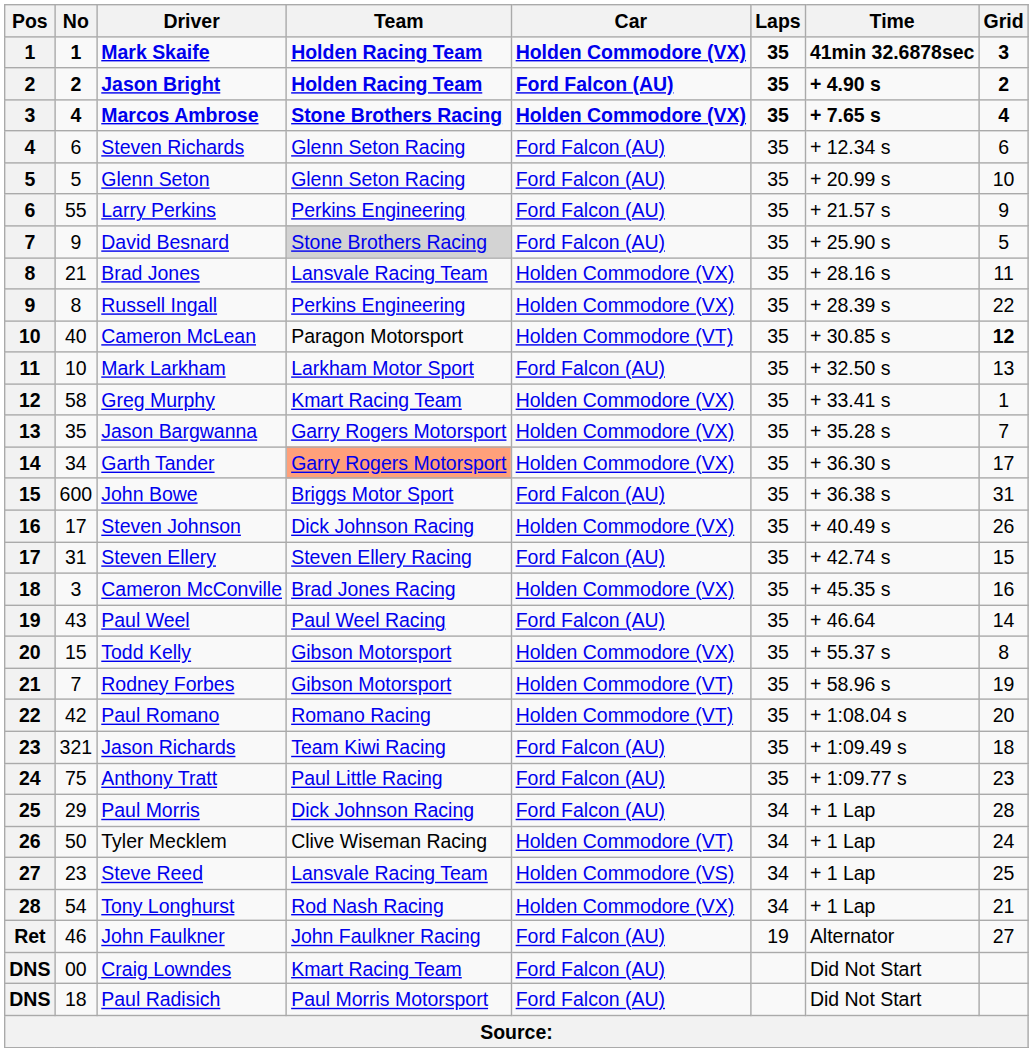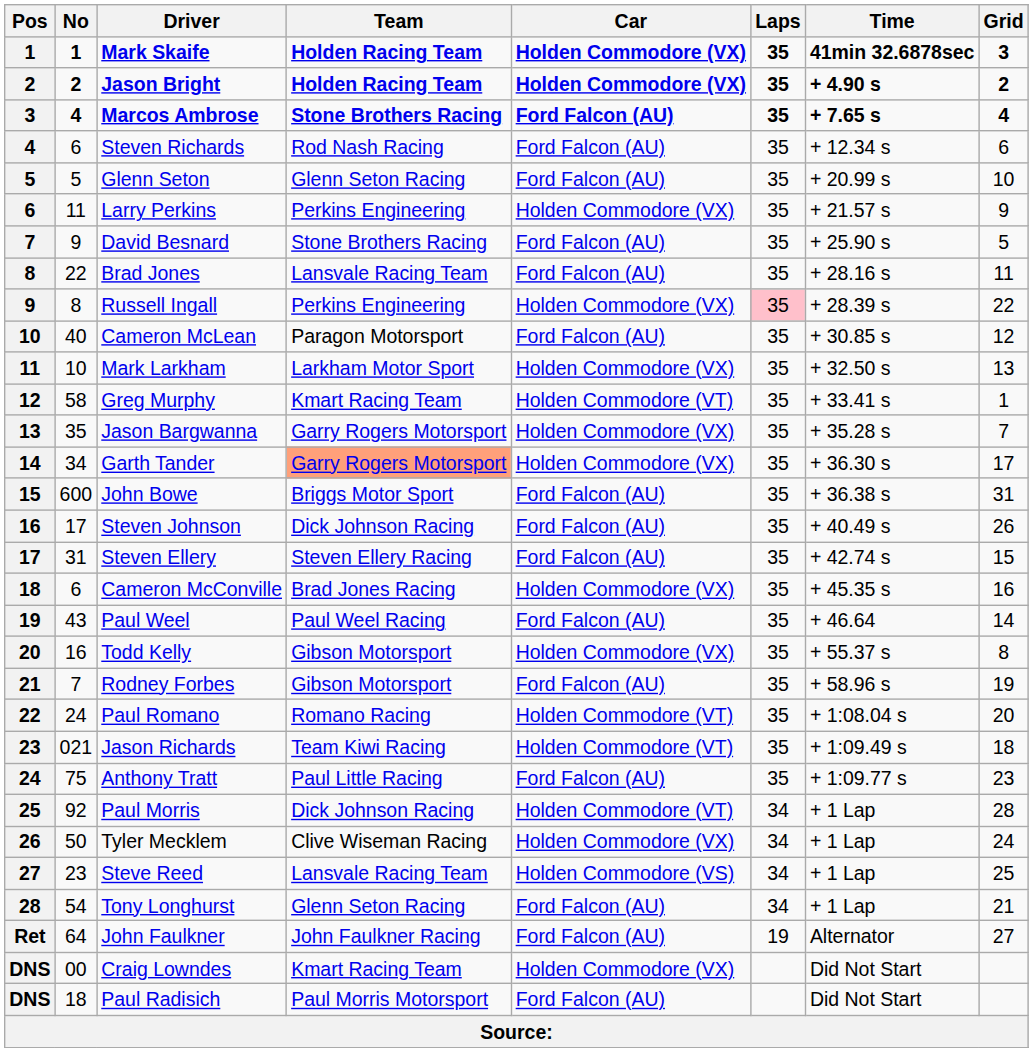 <table class="wikitable" style="font-size: 87%;">
 <tr>
 <th>Pos</th>
 <th>No</th>
 <th>Driver</th>
 <th>Team</th>
 <th>Car</th>
 <th>Laps</th>
 <th>Time</th>
 <th>Grid</th>
 </tr>
 <tr>
 <th>1</th>
 <td align=center><strong>1</strong></td>
 <td><strong> <a href='#'>Mark Skaife</a></strong></td>
 <td><strong><a href='#'>Holden Racing Team</a></strong></td>
 <td><strong><a href='#'>Holden Commodore (VX)</a></strong></td>
 <td align=center><strong>35</strong></td>
 <td><strong>41min 32.6878sec</strong></td>
 <td align=center><strong>3</strong></td>
 </tr>
 <tr>
 <th>2</th>
 <td align=center><strong>2</strong></td>
 <td> <strong><a href='#'>Jason Bright</a></strong></td>
 <td><strong><a href='#'>Holden Racing Team</a></strong></td>
-<td><strong><a href='#'>Ford Falcon (AU)</a></strong></td>
+<td><strong><a href='#'>Holden Commodore (VX)</a></strong></td>
 <td align=center><strong>35</strong></td>
 <td><strong>+ 4.90 s</strong></td>
 <td align=center><strong>2</strong></td>
 </tr>
 <tr>
 <th>3</th>
 <td align=center><strong>4</strong></td>
 <td><strong> <a href='#'>Marcos Ambrose</a></strong></td>
 <td><strong><a href='#'>Stone Brothers Racing</a></strong></td>
-<td><strong><a href='#'>Holden Commodore (VX)</a></strong></td>
+<td><strong><a href='#'>Ford Falcon (AU)</a></strong></td>
 <td align=center><strong>35</strong></td>
 <td><strong>+ 7.65 s</strong></td>
 <td align=center><strong>4</strong></td>
 </tr>
 <tr>
 <th>4</th>
 <td align=center>6</td>
 <td> <a href='#'>Steven Richards</a></td>
-<td><a href='#'>Glenn Seton Racing</a></td>
+<td><a href='#'>Rod Nash Racing</a></td>
 <td><a href='#'>Ford Falcon (AU)</a></td>
 <td align=center>35</td>
 <td>+ 12.34 s</td>
 <td align=center>6</td>
 </tr>
 <tr>
 <th>5</th>
 <td align=center>5</td>
 <td> <a href='#'>Glenn Seton</a></td>
 <td><a href='#'>Glenn Seton Racing</a></td>
 <td><a href='#'>Ford Falcon (AU)</a></td>
 <td align=center>35</td>
 <td>+ 20.99 s</td>
 <td align=center>10</td>
 </tr>
 <tr>
 <th>6</th>
-<td align=center>55</td>
+<td align=center>11</td>
 <td> <a href='#'>Larry Perkins</a></td>
 <td><a href='#'>Perkins Engineering</a></td>
-<td><a href='#'>Ford Falcon (AU)</a></td>
+<td><a href='#'>Holden Commodore (VX)</a></td>
 <td align=center>35</td>
 <td>+ 21.57 s</td>
 <td align=center>9</td>
 </tr>
 <tr>
 <th>7</th>
 <td align=center>9</td>
 <td> <a href='#'>David Besnard</a></td>
-<td style="background: lightgrey;"><a href='#'>Stone Brothers Racing</a></td>
+<td><a href='#'>Stone Brothers Racing</a></td>
 <td><a href='#'>Ford Falcon (AU)</a></td>
 <td align=center>35</td>
 <td>+ 25.90 s</td>
 <td align=center>5</td>
 </tr>
 <tr>
 <th>8</th>
-<td align=center>21</td>
+<td align=center>22</td>
 <td> <a href='#'>Brad Jones</a></td>
 <td><a href='#'>Lansvale Racing Team</a></td>
-<td><a href='#'>Holden Commodore (VX)</a></td>
+<td><a href='#'>Ford Falcon (AU)</a></td>
 <td align=center>35</td>
 <td>+ 28.16 s</td>
 <td align=center>11</td>
 </tr>
 <tr>
 <th>9</th>
 <td align=center>8</td>
 <td> <a href='#'>Russell Ingall</a></td>
 <td><a href='#'>Perkins Engineering</a></td>
 <td><a href='#'>Holden Commodore (VX)</a></td>
-<td align=center>35</td>
+<td align=center style="background: pink;">35</td>
 <td>+ 28.39 s</td>
 <td align=center>22</td>
 </tr>
 <tr>
 <th>10</th>
 <td align=center>40</td>
 <td> <a href='#'>Cameron McLean</a></td>
 <td>Paragon Motorsport</td>
-<td><a href='#'>Holden Commodore (VT)</a></td>
+<td><a href='#'>Ford Falcon (AU)</a></td>
 <td align=center>35</td>
 <td>+ 30.85 s</td>
-<td align=center><strong>12</strong></td>
+<td align=center>12</td>
 </tr>
 <tr>
 <th>11</th>
 <td align=center>10</td>
 <td> <a href='#'>Mark Larkham</a></td>
 <td><a href='#'>Larkham Motor Sport</a></td>
-<td><a href='#'>Ford Falcon (AU)</a></td>
+<td><a href='#'>Holden Commodore (VX)</a></td>
 <td align=center>35</td>
 <td>+ 32.50 s</td>
 <td align=center>13</td>
 </tr>
 <tr>
 <th>12</th>
 <td align=center>58</td>
 <td> <a href='#'>Greg Murphy</a></td>
 <td><a href='#'>Kmart Racing Team</a></td>
-<td><a href='#'>Holden Commodore (VX)</a></td>
+<td><a href='#'>Holden Commodore (VT)</a></td>
 <td align=center>35</td>
 <td>+ 33.41 s</td>
 <td align=center>1</td>
 </tr>
 <tr>
 <th>13</th>
 <td align=center>35</td>
 <td> <a href='#'>Jason Bargwanna</a></td>
 <td><a href='#'>Garry Rogers Motorsport</a></td>
 <td><a href='#'>Holden Commodore (VX)</a></td>
 <td align=center>35</td>
 <td>+ 35.28 s</td>
 <td align=center>7</td>
 </tr>
 <tr>
 <th>14</th>
 <td align=center>34</td>
 <td> <a href='#'>Garth Tander</a></td>
 <td style="background: lightsalmon;"><a href='#'>Garry Rogers Motorsport</a></td>
 <td><a href='#'>Holden Commodore (VX)</a></td>
 <td align=center>35</td>
 <td>+ 36.30 s</td>
 <td align=center>17</td>
 </tr>
 <tr>
 <th>15</th>
 <td align=center>600</td>
 <td> <a href='#'>John Bowe</a></td>
 <td><a href='#'>Briggs Motor Sport</a></td>
 <td><a href='#'>Ford Falcon (AU)</a></td>
 <td align=center>35</td>
 <td>+ 36.38 s</td>
 <td align=center>31</td>
 </tr>
 <tr>
 <th>16</th>
 <td align=center>17</td>
 <td> <a href='#'>Steven Johnson</a></td>
 <td><a href='#'>Dick Johnson Racing</a></td>
-<td><a href='#'>Holden Commodore (VX)</a></td>
+<td><a href='#'>Ford Falcon (AU)</a></td>
 <td align=center>35</td>
 <td>+ 40.49 s</td>
 <td align=center>26</td>
 </tr>
 <tr>
 <th>17</th>
 <td align=center>31</td>
 <td> <a href='#'>Steven Ellery</a></td>
 <td><a href='#'>Steven Ellery Racing</a></td>
 <td><a href='#'>Ford Falcon (AU)</a></td>
 <td align=center>35</td>
 <td>+ 42.74 s</td>
 <td align=center>15</td>
 </tr>
 <tr>
 <th>18</th>
-<td align=center>3</td>
+<td align=center>6</td>
 <td> <a href='#'>Cameron McConville</a></td>
 <td><a href='#'>Brad Jones Racing</a></td>
 <td><a href='#'>Holden Commodore (VX)</a></td>
 <td align=center>35</td>
 <td>+ 45.35 s</td>
 <td align=center>16</td>
 </tr>
 <tr>
 <th>19</th>
 <td align=center>43</td>
 <td> <a href='#'>Paul Weel</a></td>
 <td><a href='#'>Paul Weel Racing</a></td>
 <td><a href='#'>Ford Falcon (AU)</a></td>
 <td align=center>35</td>
 <td>+ 46.64</td>
 <td align=center>14</td>
 </tr>
 <tr>
 <th>20</th>
-<td align=center>15</td>
+<td align=center>16</td>
 <td> <a href='#'>Todd Kelly</a></td>
 <td><a href='#'>Gibson Motorsport</a></td>
 <td><a href='#'>Holden Commodore (VX)</a></td>
 <td align=center>35</td>
 <td>+ 55.37 s</td>
 <td align=center>8</td>
 </tr>
 <tr>
 <th>21</th>
 <td align=center>7</td>
 <td> <a href='#'>Rodney Forbes</a></td>
 <td><a href='#'>Gibson Motorsport</a></td>
-<td><a href='#'>Holden Commodore (VT)</a></td>
+<td><a href='#'>Ford Falcon (AU)</a></td>
 <td align=center>35</td>
 <td>+ 58.96 s</td>
 <td align=center>19</td>
 </tr>
 <tr>
 <th>22</th>
-<td align=center>42</td>
+<td align=center>24</td>
 <td> <a href='#'>Paul Romano</a></td>
 <td><a href='#'>Romano Racing</a></td>
 <td><a href='#'>Holden Commodore (VT)</a></td>
 <td align=center>35</td>
 <td>+ 1:08.04 s</td>
 <td align=center>20</td>
 </tr>
 <tr>
 <th>23</th>
-<td align=center>321</td>
+<td align=center>021</td>
 <td> <a href='#'>Jason Richards</a></td>
 <td><a href='#'>Team Kiwi Racing</a></td>
-<td><a href='#'>Ford Falcon (AU)</a></td>
+<td><a href='#'>Holden Commodore (VT)</a></td>
 <td align=center>35</td>
 <td>+ 1:09.49 s</td>
 <td align=center>18</td>
 </tr>
 <tr>
 <th>24</th>
 <td align=center>75</td>
 <td> <a href='#'>Anthony Tratt</a></td>
 <td><a href='#'>Paul Little Racing</a></td>
 <td><a href='#'>Ford Falcon (AU)</a></td>
 <td align=center>35</td>
 <td>+ 1:09.77 s</td>
 <td align=center>23</td>
 </tr>
 <tr>
 <th>25</th>
-<td align=center>29</td>
+<td align=center>92</td>
 <td> <a href='#'>Paul Morris</a></td>
 <td><a href='#'>Dick Johnson Racing</a></td>
-<td><a href='#'>Ford Falcon (AU)</a></td>
+<td><a href='#'>Holden Commodore (VT)</a></td>
 <td align=center>34</td>
 <td>+ 1 Lap</td>
 <td align=center>28</td>
 </tr>
 <tr>
 <th>26</th>
 <td align=center>50</td>
 <td> Tyler Mecklem</td>
 <td>Clive Wiseman Racing</td>
-<td><a href='#'>Holden Commodore (VT)</a></td>
+<td><a href='#'>Holden Commodore (VX)</a></td>
 <td align=center>34</td>
 <td>+ 1 Lap</td>
 <td align=center>24</td>
 </tr>
 <tr>
 <th>27</th>
 <td align=center>23</td>
 <td> <a href='#'>Steve Reed</a></td>
 <td><a href='#'>Lansvale Racing Team</a></td>
 <td><a href='#'>Holden Commodore (VS)</a></td>
 <td align=center>34</td>
 <td>+ 1 Lap</td>
 <td align=center>25</td>
 </tr>
 <tr>
 <th>28</th>
 <td align=center>54</td>
 <td> <a href='#'>Tony Longhurst</a></td>
-<td><a href='#'>Rod Nash Racing</a></td>
-<td><a href='#'>Holden Commodore (VX)</a></td>
+<td><a href='#'>Glenn Seton Racing</a></td>
+<td><a href='#'>Ford Falcon (AU)</a></td>
 <td align=center>34</td>
 <td>+ 1 Lap</td>
 <td align=center>21</td>
 </tr>
 <tr>
 <th>Ret</th>
-<td align=center>46</td>
+<td align=center>64</td>
 <td> <a href='#'>John Faulkner</a></td>
 <td><a href='#'>John Faulkner Racing</a></td>
 <td><a href='#'>Ford Falcon (AU)</a></td>
 <td align=center>19</td>
 <td>Alternator</td>
 <td align=center>27</td>
 </tr>
 <tr>
 <th>DNS</th>
 <td align=center>00</td>
 <td> <a href='#'>Craig Lowndes</a></td>
 <td><a href='#'>Kmart Racing Team</a></td>
-<td><a href='#'>Ford Falcon (AU)</a></td>
+<td><a href='#'>Holden Commodore (VX)</a></td>
 <td align=center></td>
 <td>Did Not Start</td>
 <td align=center></td>
 </tr>
 <tr>
 <th>DNS</th>
 <td align=center>18</td>
 <td> <a href='#'>Paul Radisich</a></td>
 <td><a href='#'>Paul Morris Motorsport</a></td>
 <td><a href='#'>Ford Falcon (AU)</a></td>
 <td align=center></td>
 <td>Did Not Start</td>
 <td align=center></td>
 </tr>
 <tr>
 <th colspan=8>Source:</th>
 </tr>
 <tr>
 </tr>
 </table>
